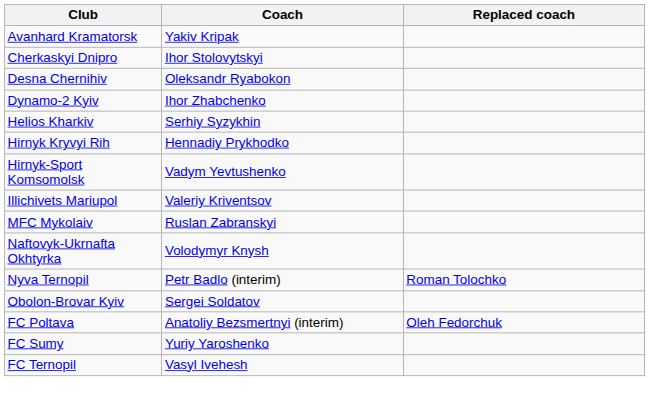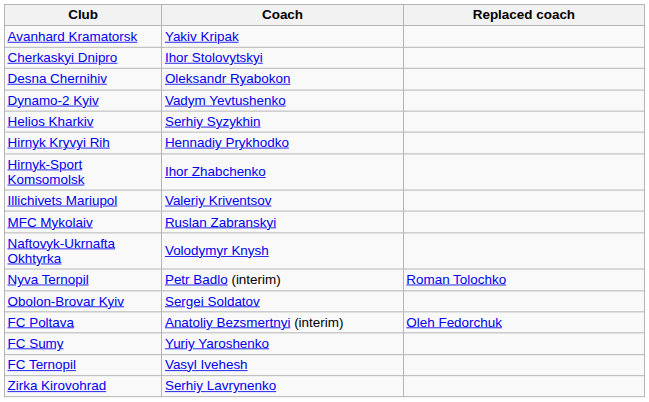 <table class="wikitable">
 <tr>
 <th width="180">Club</th>
 <th width="280">Coach</th>
 <th width="280">Replaced coach</th>
 </tr>
 <tr>
 <td><a href='#'>Avanhard Kramatorsk</a></td>
 <td> <a href='#'>Yakiv Kripak</a></td>
 <td></td>
 </tr>
 <tr>
 <td><a href='#'>Cherkaskyi Dnipro</a></td>
 <td> <a href='#'>Ihor Stolovytskyi</a></td>
 <td></td>
 </tr>
 <tr>
 <td><a href='#'>Desna Chernihiv</a></td>
 <td> <a href='#'>Oleksandr Ryabokon</a></td>
 <td></td>
 </tr>
 <tr>
 <td><a href='#'>Dynamo-2 Kyiv</a></td>
-<td> <a href='#'>Ihor Zhabchenko</a></td>
+<td> <a href='#'>Vadym Yevtushenko</a></td>
 <td></td>
 </tr>
 <tr>
 <td><a href='#'>Helios Kharkiv</a></td>
 <td> <a href='#'>Serhiy Syzykhin</a></td>
 <td></td>
 </tr>
 <tr>
 <td><a href='#'>Hirnyk Kryvyi Rih</a></td>
 <td> <a href='#'>Hennadiy Prykhodko</a></td>
 <td></td>
 </tr>
 <tr>
 <td><a href='#'>Hirnyk-Sport Komsomolsk</a></td>
-<td> <a href='#'>Vadym Yevtushenko</a></td>
+<td> <a href='#'>Ihor Zhabchenko</a></td>
 <td></td>
 </tr>
 <tr>
 <td><a href='#'>Illichivets Mariupol</a></td>
 <td> <a href='#'>Valeriy Kriventsov</a></td>
 <td></td>
 </tr>
 <tr>
 <td><a href='#'>MFC Mykolaiv</a></td>
 <td> <a href='#'>Ruslan Zabranskyi</a></td>
 <td></td>
 </tr>
 <tr>
 <td><a href='#'>Naftovyk-Ukrnafta Okhtyrka</a></td>
 <td> <a href='#'>Volodymyr Knysh</a></td>
 <td></td>
 </tr>
 <tr>
 <td><a href='#'>Nyva Ternopil</a></td>
 <td> <a href='#'>Petr Badlo</a> (interim)</td>
 <td> <a href='#'>Roman Tolochko</a></td>
 </tr>
 <tr>
 <td><a href='#'>Obolon-Brovar Kyiv</a></td>
 <td> <a href='#'>Sergei Soldatov</a></td>
 <td></td>
 </tr>
 <tr>
 <td><a href='#'>FC Poltava</a></td>
 <td> <a href='#'>Anatoliy Bezsmertnyi</a> (interim)</td>
 <td> <a href='#'>Oleh Fedorchuk</a></td>
 </tr>
 <tr>
 <td><a href='#'>FC Sumy</a></td>
 <td> <a href='#'>Yuriy Yaroshenko</a></td>
 <td></td>
 </tr>
 <tr>
 <td><a href='#'>FC Ternopil</a></td>
 <td> <a href='#'>Vasyl Ivehesh</a></td>
 <td></td>
 </tr>
+<tr>
+<td><a href='#'>Zirka Kirovohrad</a></td>
+<td> <a href='#'>Serhiy Lavrynenko</a></td>
+<td></td>
+</tr>
 </table>
